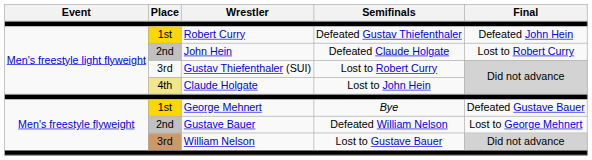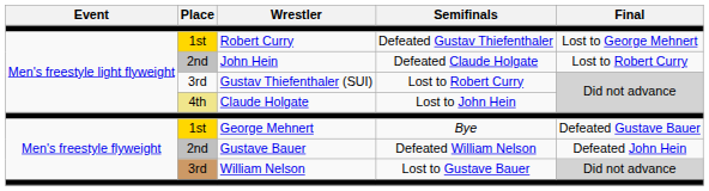 <table class=wikitable style="text-align:center">
 <tr>
 <th>Event</th>
 <th>Place</th>
 <th>Wrestler</th>
 <th>Semifinals</th>
 <th>Final</th>
 </tr>
 <tr bgcolor=black>
 <td colspan=5></td>
 </tr>
 <tr>
 <td rowspan=4><a href='#'>Men's freestyle light flyweight</a></td>
 <td bgcolor=gold>1st</td>
 <td align=left><a href='#'>Robert Curry</a></td>
 <td>Defeated <a href='#'>Gustav Thiefenthaler</a></td>
-<td>Defeated <a href='#'>John Hein</a></td>
+<td>Lost to <a href='#'>George Mehnert</a></td>
 </tr>
 <tr>
 <td bgcolor=silver>2nd</td>
 <td align=left><a href='#'>John Hein</a></td>
 <td>Defeated <a href='#'>Claude Holgate</a></td>
 <td>Lost to <a href='#'>Robert Curry</a></td>
 </tr>
 <tr>
 <td>3rd</td>
 <td align=left><a href='#'>Gustav Thiefenthaler</a> (SUI)</td>
 <td>Lost to <a href='#'>Robert Curry</a></td>
 <td rowspan=2 bgcolor=lightgray>Did not advance</td>
 </tr>
 <tr>
 <td style="background: khaki;">4th</td>
 <td align=left><a href='#'>Claude Holgate</a></td>
 <td>Lost to <a href='#'>John Hein</a></td>
 </tr>
 <tr bgcolor=black>
 <td colspan=5></td>
 </tr>
 <tr>
 <td rowspan=3><a href='#'>Men's freestyle flyweight</a></td>
 <td bgcolor=gold>1st</td>
 <td align=left><a href='#'>George Mehnert</a></td>
 <td><em>Bye</em></td>
 <td>Defeated <a href='#'>Gustave Bauer</a></td>
 </tr>
 <tr>
 <td bgcolor=silver>2nd</td>
 <td align=left><a href='#'>Gustave Bauer</a></td>
 <td>Defeated <a href='#'>William Nelson</a></td>
-<td>Lost to <a href='#'>George Mehnert</a></td>
+<td>Defeated <a href='#'>John Hein</a></td>
 </tr>
 <tr>
 <td bgcolor=cc9966>3rd</td>
 <td align=left><a href='#'>William Nelson</a></td>
 <td>Lost to <a href='#'>Gustave Bauer</a></td>
 <td bgcolor=lightgray>Did not advance</td>
 </tr>
 <tr bgcolor=black>
 <td colspan=5></td>
 </tr>
 </table>
